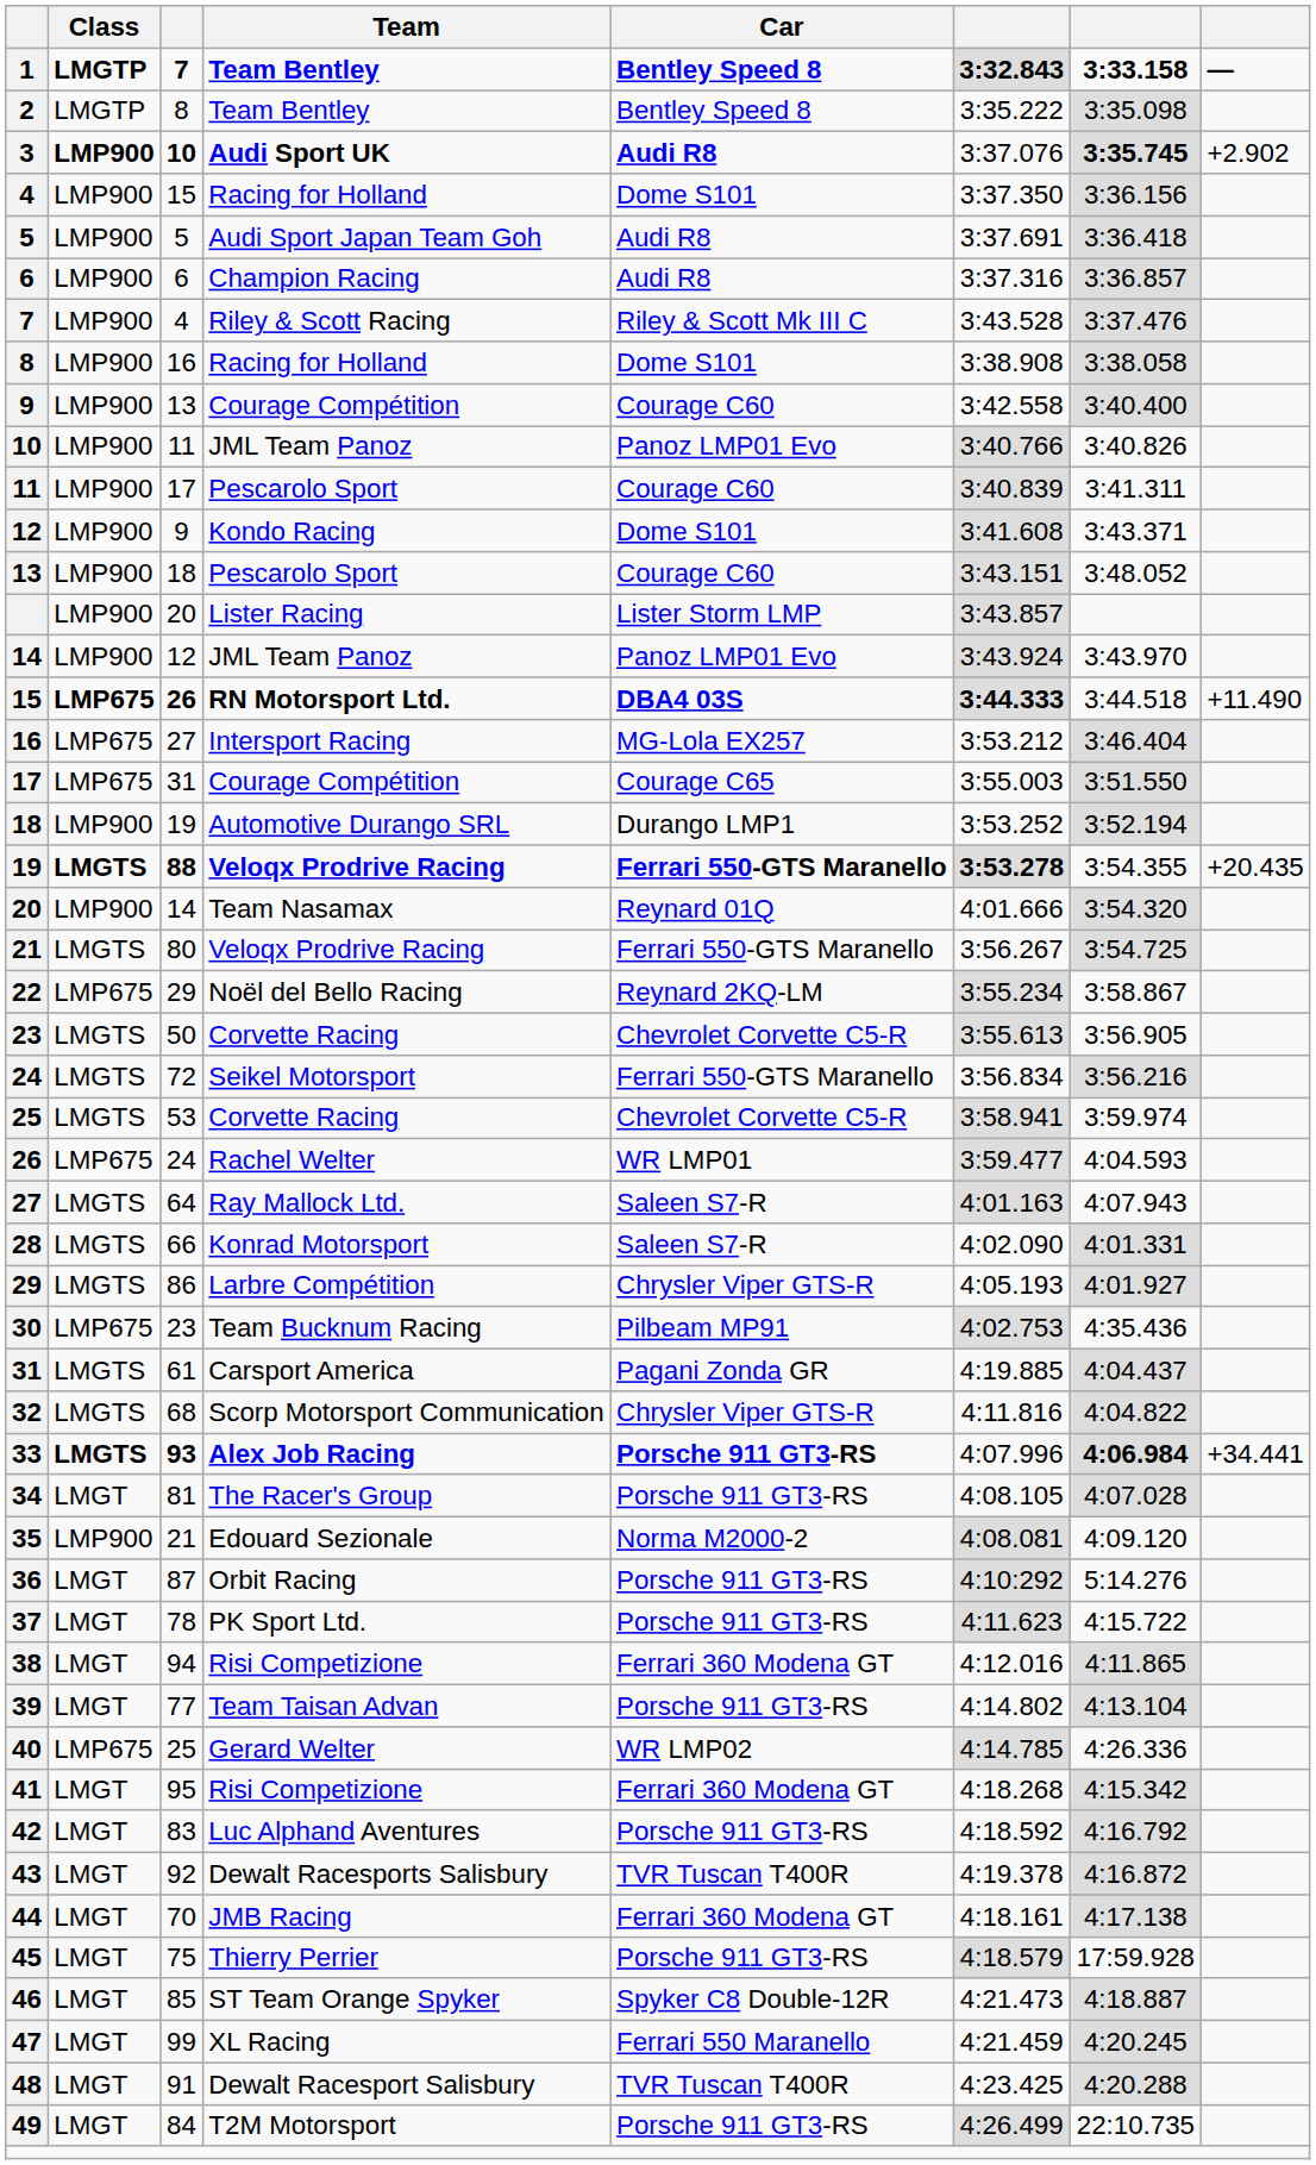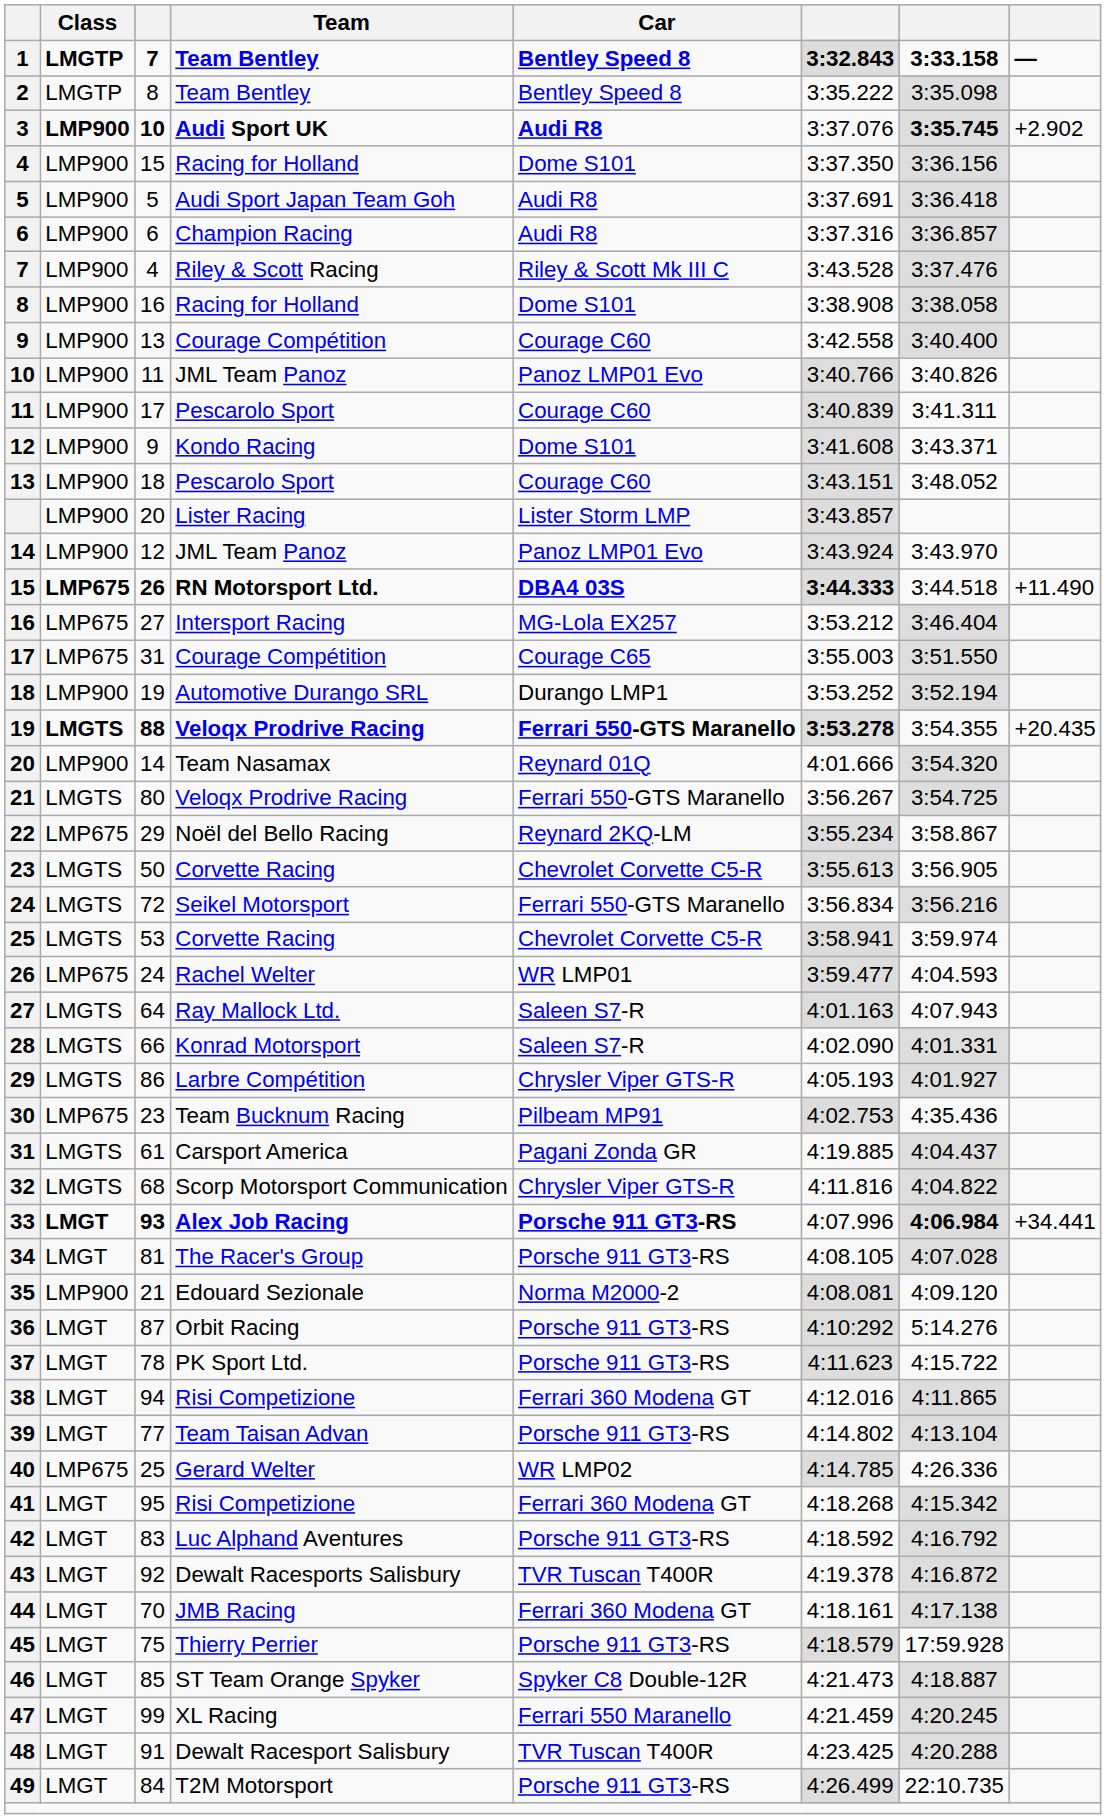 <table class="wikitable sortable" style="font-size: 90%;">
 <tr>
 <th scope="col"></th>
 <th scope="col">Class</th>
 <th scope="col"></th>
 <th scope="col">Team</th>
 <th scope="col">Car</th>
 <th scope="col"></th>
 <th scope="col"></th>
 <th scope="col"></th>
 </tr>
 <tr>
 <th scope="row"><strong>1</strong></th>
 <td><strong>LMGTP</strong></td>
 <td align=center><strong>7</strong></td>
 <td><a href='#'><strong>Team Bentley</strong></a></td>
 <td><strong><a href='#'>Bentley Speed 8</a></strong></td>
 <td align=center style=background:#ddd;><strong>3:32.843</strong></td>
 <td align=center><strong>3:33.158</strong></td>
 <td><strong>—</strong></td>
 </tr>
 <tr>
 <th scope="row">2</th>
 <td>LMGTP</td>
 <td align=center>8</td>
 <td><a href='#'>Team Bentley</a></td>
 <td><a href='#'>Bentley Speed 8</a></td>
 <td align=center>3:35.222</td>
 <td align=center style=background:#ddd;>3:35.098</td>
 <td></td>
 </tr>
 <tr>
 <th scope="row"><strong>3</strong></th>
 <td><strong>LMP900</strong></td>
 <td align=center><strong>10</strong></td>
 <td><strong><a href='#'>Audi</a> Sport UK</strong></td>
 <td><a href='#'><strong>Audi R8</strong></a></td>
 <td align=center>3:37.076</td>
 <td align=center style=background:#ddd;><strong>3:35.745</strong></td>
 <td>+2.902</td>
 </tr>
 <tr>
 <th scope="row">4</th>
 <td>LMP900</td>
 <td align=center>15</td>
 <td><a href='#'>Racing for Holland</a></td>
 <td><a href='#'>Dome S101</a></td>
 <td align=center>3:37.350</td>
 <td align=center style=background:#ddd;>3:36.156</td>
 <td></td>
 </tr>
 <tr>
 <th scope="row">5</th>
 <td>LMP900</td>
 <td align=center>5</td>
 <td><a href='#'>Audi Sport Japan Team Goh</a></td>
 <td><a href='#'>Audi R8</a></td>
 <td align=center>3:37.691</td>
 <td align=center style=background:#ddd;>3:36.418</td>
 <td></td>
 </tr>
 <tr>
 <th scope="row">6</th>
 <td>LMP900</td>
 <td align=center>6</td>
 <td><a href='#'>Champion Racing</a></td>
 <td><a href='#'>Audi R8</a></td>
 <td align=center>3:37.316</td>
 <td align=center style=background:#ddd;>3:36.857</td>
 <td></td>
 </tr>
 <tr>
 <th scope="row">7</th>
 <td>LMP900</td>
 <td align=center>4</td>
 <td><a href='#'>Riley & Scott</a> Racing</td>
 <td><a href='#'>Riley & Scott Mk III C</a></td>
 <td align=center>3:43.528</td>
 <td align=center style=background:#ddd;>3:37.476</td>
 <td></td>
 </tr>
 <tr>
 <th scope="row">8</th>
 <td>LMP900</td>
 <td align=center>16</td>
 <td><a href='#'>Racing for Holland</a></td>
 <td><a href='#'>Dome S101</a></td>
 <td align=center>3:38.908</td>
 <td align=center style=background:#ddd;>3:38.058</td>
 <td></td>
 </tr>
 <tr>
 <th scope="row">9</th>
 <td>LMP900</td>
 <td align=center>13</td>
 <td><a href='#'>Courage Compétition</a></td>
 <td><a href='#'>Courage C60</a></td>
 <td align=center>3:42.558</td>
 <td align=center style=background:#ddd;>3:40.400</td>
 <td></td>
 </tr>
 <tr>
 <th scope="row">10</th>
 <td>LMP900</td>
 <td align=center>11</td>
 <td>JML Team <a href='#'>Panoz</a></td>
 <td><a href='#'>Panoz LMP01 Evo</a></td>
 <td align=center style=background:#ddd;>3:40.766</td>
 <td align=center>3:40.826</td>
 <td></td>
 </tr>
 <tr>
 <th scope="row">11</th>
 <td>LMP900</td>
 <td align=center>17</td>
 <td><a href='#'>Pescarolo Sport</a></td>
 <td><a href='#'>Courage C60</a></td>
 <td align=center style=background:#ddd;>3:40.839</td>
 <td align=center>3:41.311</td>
 <td></td>
 </tr>
 <tr>
 <th scope="row">12</th>
 <td>LMP900</td>
 <td align=center>9</td>
 <td><a href='#'>Kondo Racing</a></td>
 <td><a href='#'>Dome S101</a></td>
 <td align=center style=background:#ddd;>3:41.608</td>
 <td align=center>3:43.371</td>
 <td></td>
 </tr>
 <tr>
 <th scope="row">13</th>
 <td>LMP900</td>
 <td align=center>18</td>
 <td><a href='#'>Pescarolo Sport</a></td>
 <td><a href='#'>Courage C60</a></td>
 <td align=center style=background:#ddd;>3:43.151</td>
 <td align=center>3:48.052</td>
 <td></td>
 </tr>
 <tr>
 <th scope="row"></th>
 <td>LMP900</td>
 <td align=center>20</td>
 <td><a href='#'>Lister Racing</a></td>
 <td><a href='#'>Lister Storm LMP</a></td>
 <td align=center style=background:#ddd;>3:43.857</td>
 <td align=center></td>
 <td></td>
 </tr>
 <tr>
 <th scope="row">14</th>
 <td>LMP900</td>
 <td align=center>12</td>
 <td>JML Team <a href='#'>Panoz</a></td>
 <td><a href='#'>Panoz LMP01 Evo</a></td>
 <td align=center style=background:#ddd;>3:43.924</td>
 <td align=center>3:43.970</td>
 <td></td>
 </tr>
 <tr>
 <th scope="row"><strong>15</strong></th>
 <td><strong>LMP675</strong></td>
 <td align=center><strong>26</strong></td>
 <td><strong>RN Motorsport Ltd.</strong></td>
 <td><strong><a href='#'>DBA4 03S</a></strong></td>
 <td align=center style=background:#ddd;><strong>3:44.333</strong></td>
 <td align=center>3:44.518</td>
 <td>+11.490</td>
 </tr>
 <tr>
 <th scope="row">16</th>
 <td>LMP675</td>
 <td align=center>27</td>
 <td><a href='#'>Intersport Racing</a></td>
 <td><a href='#'>MG-Lola EX257</a></td>
 <td align=center>3:53.212</td>
 <td align=center style=background:#ddd;>3:46.404</td>
 <td></td>
 </tr>
 <tr>
 <th scope="row">17</th>
 <td>LMP675</td>
 <td align=center>31</td>
 <td><a href='#'>Courage Compétition</a></td>
 <td><a href='#'>Courage C65</a></td>
 <td align=center>3:55.003</td>
 <td align=center style=background:#ddd;>3:51.550</td>
 <td></td>
 </tr>
 <tr>
 <th scope="row">18</th>
 <td>LMP900</td>
 <td align=center>19</td>
 <td><a href='#'>Automotive Durango SRL</a></td>
 <td>Durango LMP1</td>
 <td align=center>3:53.252</td>
 <td align=center style=background:#ddd;>3:52.194</td>
 <td></td>
 </tr>
 <tr>
 <th scope="row"><strong>19</strong></th>
 <td><strong>LMGTS</strong></td>
 <td align=center><strong>88</strong></td>
 <td><a href='#'><strong>Veloqx Prodrive Racing</strong></a></td>
 <td><strong><a href='#'>Ferrari 550</a>-GTS Maranello</strong></td>
 <td align=center style=background:#ddd;><strong>3:53.278</strong></td>
 <td align=center>3:54.355</td>
 <td>+20.435</td>
 </tr>
 <tr>
 <th scope="row">20</th>
 <td>LMP900</td>
 <td align=center>14</td>
 <td>Team Nasamax</td>
 <td><a href='#'>Reynard 01Q</a></td>
 <td align=center>4:01.666</td>
 <td align=center style=background:#ddd;>3:54.320</td>
 <td></td>
 </tr>
 <tr>
 <th scope="row">21</th>
 <td>LMGTS</td>
 <td align=center>80</td>
 <td><a href='#'>Veloqx Prodrive Racing</a></td>
 <td><a href='#'>Ferrari 550</a>-GTS Maranello</td>
 <td align=center>3:56.267</td>
 <td align=center style=background:#ddd;>3:54.725</td>
 <td></td>
 </tr>
 <tr>
 <th scope="row">22</th>
 <td>LMP675</td>
 <td align=center>29</td>
 <td>Noël del Bello Racing</td>
 <td><a href='#'>Reynard 2KQ</a>-LM</td>
 <td align=center style=background:#ddd;>3:55.234</td>
 <td align=center>3:58.867</td>
 <td></td>
 </tr>
 <tr>
 <th scope="row">23</th>
 <td>LMGTS</td>
 <td align=center>50</td>
 <td><a href='#'>Corvette Racing</a></td>
 <td><a href='#'>Chevrolet Corvette C5-R</a></td>
 <td align=center style=background:#ddd;>3:55.613</td>
 <td align=center>3:56.905</td>
 <td></td>
 </tr>
 <tr>
 <th scope="row">24</th>
 <td>LMGTS</td>
 <td align=center>72</td>
 <td><a href='#'>Seikel Motorsport</a></td>
 <td><a href='#'>Ferrari 550</a>-GTS Maranello</td>
 <td align=center>3:56.834</td>
 <td align=center style=background:#ddd;>3:56.216</td>
 <td></td>
 </tr>
 <tr>
 <th scope="row">25</th>
 <td>LMGTS</td>
 <td align=center>53</td>
 <td><a href='#'>Corvette Racing</a></td>
 <td><a href='#'>Chevrolet Corvette C5-R</a></td>
 <td align=center style=background:#ddd;>3:58.941</td>
 <td align=center>3:59.974</td>
 <td></td>
 </tr>
 <tr>
 <th scope="row">26</th>
 <td>LMP675</td>
 <td align=center>24</td>
 <td><a href='#'>Rachel Welter</a></td>
 <td><a href='#'>WR</a> LMP01</td>
 <td align=center style=background:#ddd;>3:59.477</td>
 <td align=center>4:04.593</td>
 <td></td>
 </tr>
 <tr>
 <th scope="row">27</th>
 <td>LMGTS</td>
 <td align=center>64</td>
 <td><a href='#'>Ray Mallock Ltd.</a></td>
 <td><a href='#'>Saleen S7</a>-R</td>
 <td align=center style=background:#ddd;>4:01.163</td>
 <td align=center>4:07.943</td>
 <td></td>
 </tr>
 <tr>
 <th scope="row">28</th>
 <td>LMGTS</td>
 <td align=center>66</td>
 <td><a href='#'>Konrad Motorsport</a></td>
 <td><a href='#'>Saleen S7</a>-R</td>
 <td align=center>4:02.090</td>
 <td align=center style=background:#ddd;>4:01.331</td>
 <td></td>
 </tr>
 <tr>
 <th scope="row">29</th>
 <td>LMGTS</td>
 <td align=center>86</td>
 <td><a href='#'>Larbre Compétition</a></td>
 <td><a href='#'>Chrysler Viper GTS-R</a></td>
 <td align=center>4:05.193</td>
 <td align=center style=background:#ddd;>4:01.927</td>
 <td></td>
 </tr>
 <tr>
 <th scope="row">30</th>
 <td>LMP675</td>
 <td align=center>23</td>
 <td>Team <a href='#'>Bucknum</a> Racing</td>
 <td><a href='#'>Pilbeam MP91</a></td>
 <td align=center style=background:#ddd;>4:02.753</td>
 <td align=center>4:35.436</td>
 <td></td>
 </tr>
 <tr>
 <th scope="row">31</th>
 <td>LMGTS</td>
 <td align=center>61</td>
 <td>Carsport America</td>
 <td><a href='#'>Pagani Zonda</a> GR</td>
 <td align=center>4:19.885</td>
 <td align=center style=background:#ddd;>4:04.437</td>
 <td></td>
 </tr>
 <tr>
 <th scope="row">32</th>
 <td>LMGTS</td>
 <td align=center>68</td>
 <td>Scorp Motorsport Communication</td>
 <td><a href='#'>Chrysler Viper GTS-R</a></td>
 <td align=center>4:11.816</td>
 <td align=center style=background:#ddd;>4:04.822</td>
 <td></td>
 </tr>
 <tr>
 <th scope="row"><strong>33</strong></th>
-<td><strong>LMGTS</strong></td>
+<td><strong>LMGT</strong></td>
 <td align=center><strong>93</strong></td>
 <td><strong><a href='#'>Alex Job Racing</a></strong></td>
 <td><strong><a href='#'>Porsche 911 GT3</a>-RS</strong></td>
 <td align=center>4:07.996</td>
 <td align=center style=background:#ddd;><strong>4:06.984</strong></td>
 <td>+34.441</td>
 </tr>
 <tr>
 <th scope="row">34</th>
 <td>LMGT</td>
 <td align=center>81</td>
 <td><a href='#'>The Racer's Group</a></td>
 <td><a href='#'>Porsche 911 GT3</a>-RS</td>
 <td align=center>4:08.105</td>
 <td align=center style=background:#ddd;>4:07.028</td>
 <td></td>
 </tr>
 <tr>
 <th scope="row">35</th>
 <td>LMP900</td>
 <td align=center>21</td>
 <td>Edouard Sezionale</td>
 <td><a href='#'>Norma M2000</a>-2</td>
 <td align=center style=background:#ddd;>4:08.081</td>
 <td align=center>4:09.120</td>
 <td></td>
 </tr>
 <tr>
 <th scope="row">36</th>
 <td>LMGT</td>
 <td align=center>87</td>
 <td>Orbit Racing</td>
 <td><a href='#'>Porsche 911 GT3</a>-RS</td>
 <td align=center style=background:#ddd;>4:10:292</td>
 <td align=center>5:14.276</td>
 <td></td>
 </tr>
 <tr>
 <th scope="row">37</th>
 <td>LMGT</td>
 <td align=center>78</td>
 <td>PK Sport Ltd.</td>
 <td><a href='#'>Porsche 911 GT3</a>-RS</td>
 <td align=center style=background:#ddd;>4:11.623</td>
 <td align=center>4:15.722</td>
 <td></td>
 </tr>
 <tr>
 <th scope="row">38</th>
 <td>LMGT</td>
 <td align=center>94</td>
 <td><a href='#'>Risi Competizione</a></td>
 <td><a href='#'>Ferrari 360 Modena</a> GT</td>
 <td align=center>4:12.016</td>
 <td align=center style=background:#ddd;>4:11.865</td>
 <td></td>
 </tr>
 <tr>
 <th scope="row">39</th>
 <td>LMGT</td>
 <td align=center>77</td>
 <td><a href='#'>Team Taisan Advan</a></td>
 <td><a href='#'>Porsche 911 GT3</a>-RS</td>
 <td align=center>4:14.802</td>
 <td align=center style=background:#ddd;>4:13.104</td>
 <td></td>
 </tr>
 <tr>
 <th scope="row">40</th>
 <td>LMP675</td>
 <td align=center>25</td>
 <td><a href='#'>Gerard Welter</a></td>
 <td><a href='#'>WR</a> LMP02</td>
 <td align=center style=background:#ddd;>4:14.785</td>
 <td align=center>4:26.336</td>
 <td></td>
 </tr>
 <tr>
 <th scope="row">41</th>
 <td>LMGT</td>
 <td align=center>95</td>
 <td><a href='#'>Risi Competizione</a></td>
 <td><a href='#'>Ferrari 360 Modena</a> GT</td>
 <td align=center>4:18.268</td>
 <td align=center style=background:#ddd;>4:15.342</td>
 <td></td>
 </tr>
 <tr>
 <th scope="row">42</th>
 <td>LMGT</td>
 <td align=center>83</td>
 <td><a href='#'>Luc Alphand</a> Aventures</td>
 <td><a href='#'>Porsche 911 GT3</a>-RS</td>
 <td align=center>4:18.592</td>
 <td align=center style=background:#ddd;>4:16.792</td>
 <td></td>
 </tr>
 <tr>
 <th scope="row">43</th>
 <td>LMGT</td>
 <td align=center>92</td>
 <td>Dewalt Racesports Salisbury</td>
 <td><a href='#'>TVR Tuscan</a> T400R</td>
 <td align=center>4:19.378</td>
 <td align=center style=background:#ddd;>4:16.872</td>
 <td></td>
 </tr>
 <tr>
 <th scope="row">44</th>
 <td>LMGT</td>
 <td align=center>70</td>
 <td><a href='#'>JMB Racing</a></td>
 <td><a href='#'>Ferrari 360 Modena</a> GT</td>
 <td align=center>4:18.161</td>
 <td align=center style=background:#ddd;>4:17.138</td>
 <td></td>
 </tr>
 <tr>
 <th scope="row">45</th>
 <td>LMGT</td>
 <td align=center>75</td>
 <td><a href='#'>Thierry Perrier</a></td>
 <td><a href='#'>Porsche 911 GT3</a>-RS</td>
 <td align=center style=background:#ddd;>4:18.579</td>
 <td align=center>17:59.928</td>
 <td></td>
 </tr>
 <tr>
 <th scope="row">46</th>
 <td>LMGT</td>
 <td align=center>85</td>
 <td>ST Team Orange <a href='#'>Spyker</a></td>
 <td><a href='#'>Spyker C8</a> Double-12R</td>
 <td align=center>4:21.473</td>
 <td align=center style=background:#ddd;>4:18.887</td>
 <td></td>
 </tr>
 <tr>
 <th scope="row">47</th>
 <td>LMGT</td>
 <td align=center>99</td>
 <td>XL Racing</td>
 <td><a href='#'>Ferrari 550 Maranello</a></td>
 <td align=center>4:21.459</td>
 <td align=center style=background:#ddd;>4:20.245</td>
 <td></td>
 </tr>
 <tr>
 <th scope="row">48</th>
 <td>LMGT</td>
 <td align=center>91</td>
 <td>Dewalt Racesport Salisbury</td>
 <td><a href='#'>TVR Tuscan</a> T400R</td>
 <td align=center>4:23.425</td>
 <td align=center style=background:#ddd;>4:20.288</td>
 <td></td>
 </tr>
 <tr>
 <th scope="row">49</th>
 <td>LMGT</td>
 <td align=center>84</td>
 <td>T2M Motorsport</td>
 <td><a href='#'>Porsche 911 GT3</a>-RS</td>
 <td align=center style=background:#ddd;>4:26.499</td>
 <td align=center>22:10.735</td>
 <td></td>
 </tr>
 <tr class="sortbottom">
 <td colspan="8"></td>
 </tr>
 </table>
